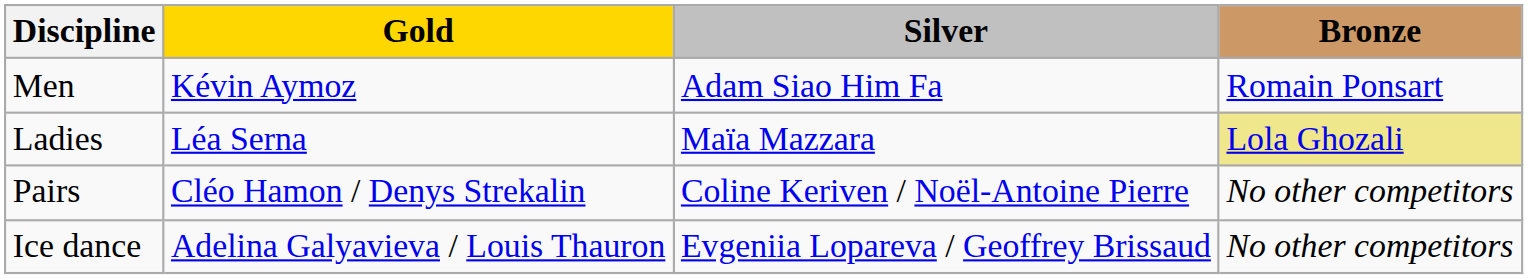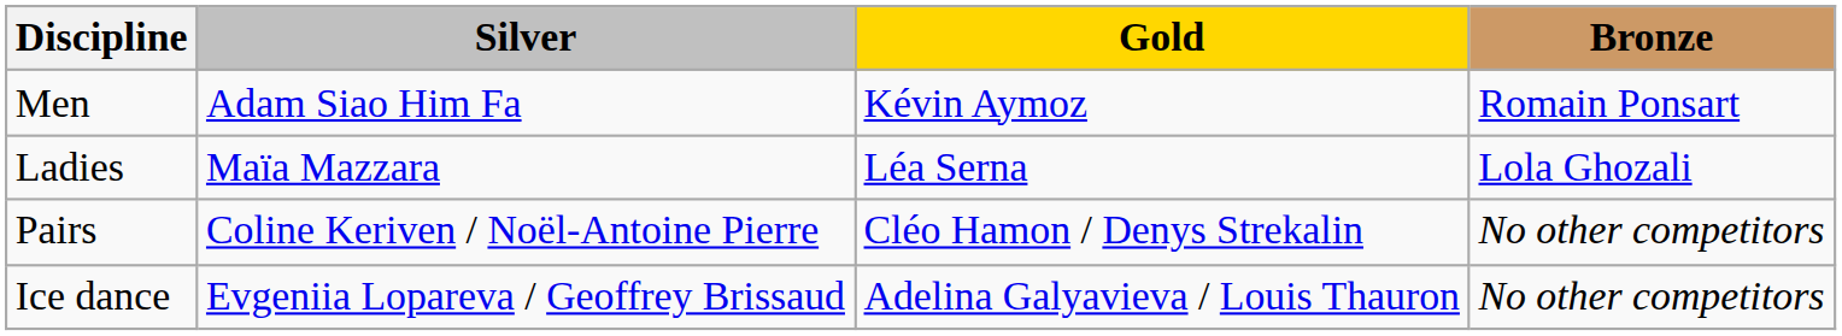 <table class="wikitable">
 <tr>
 <th>Discipline</th>
+<td align=center bgcolor=silver><strong>Silver</strong></td>
 <td align=center bgcolor=gold><strong>Gold</strong></td>
-<td align=center bgcolor=silver><strong>Silver</strong></td>
 <td align=center bgcolor=cc9966><strong>Bronze</strong></td>
 </tr>
 <tr>
 <td>Men</td>
+<td><a href='#'>Adam Siao Him Fa</a></td>
 <td><a href='#'>Kévin Aymoz</a></td>
-<td><a href='#'>Adam Siao Him Fa</a></td>
 <td><a href='#'>Romain Ponsart</a></td>
 </tr>
 <tr>
 <td>Ladies</td>
+<td><a href='#'>Maïa Mazzara</a></td>
 <td><a href='#'>Léa Serna</a></td>
-<td><a href='#'>Maïa Mazzara</a></td>
-<td style="background: khaki;"><a href='#'>Lola Ghozali</a></td>
+<td><a href='#'>Lola Ghozali</a></td>
 </tr>
 <tr>
 <td>Pairs</td>
+<td><a href='#'>Coline Keriven</a> / <a href='#'>Noël-Antoine Pierre</a></td>
 <td><a href='#'>Cléo Hamon</a> / <a href='#'>Denys Strekalin</a></td>
-<td><a href='#'>Coline Keriven</a> / <a href='#'>Noël-Antoine Pierre</a></td>
 <td><em>No other competitors</em></td>
 </tr>
 <tr>
 <td>Ice dance</td>
+<td><a href='#'>Evgeniia Lopareva</a> / <a href='#'>Geoffrey Brissaud</a></td>
 <td><a href='#'>Adelina Galyavieva</a> / <a href='#'>Louis Thauron</a></td>
-<td><a href='#'>Evgeniia Lopareva</a> / <a href='#'>Geoffrey Brissaud</a></td>
 <td><em>No other competitors</em></td>
 </tr>
 </table>
